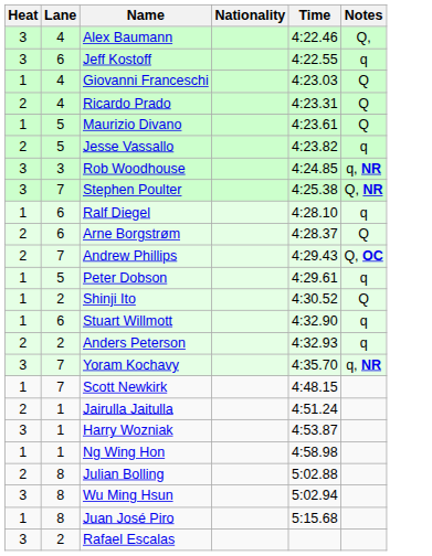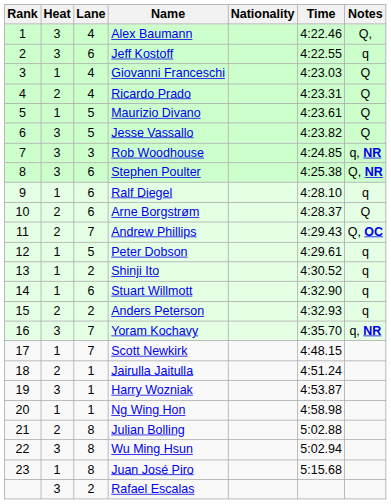 <table class="wikitable sortable" style="text-align:center">
 <tr>
+<th>Rank</th>
 <th>Heat</th>
 <th>Lane</th>
 <th>Name</th>
 <th>Nationality</th>
 <th>Time</th>
 <th>Notes</th>
 </tr>
 <tr bgcolor=#cfc>
+<td>1</td>
 <td>3</td>
 <td>4</td>
 <td align=left><a href='#'>Alex Baumann</a></td>
 <td align=left></td>
 <td>4:22.46</td>
 <td>Q, </td>
 </tr>
 <tr bgcolor=#cfc>
+<td>2</td>
 <td>3</td>
 <td>6</td>
 <td align=left><a href='#'>Jeff Kostoff</a></td>
 <td align=left></td>
 <td>4:22.55</td>
 <td>q</td>
 </tr>
 <tr bgcolor=#cfc>
+<td>3</td>
 <td>1</td>
 <td>4</td>
 <td align=left><a href='#'>Giovanni Franceschi</a></td>
 <td align=left></td>
 <td>4:23.03</td>
 <td>Q</td>
 </tr>
 <tr bgcolor=#cfc>
+<td>4</td>
 <td>2</td>
 <td>4</td>
 <td align=left><a href='#'>Ricardo Prado</a></td>
 <td align=left></td>
 <td>4:23.31</td>
 <td>Q</td>
 </tr>
 <tr bgcolor=#cfc>
+<td>5</td>
 <td>1</td>
 <td>5</td>
 <td align=left><a href='#'>Maurizio Divano</a></td>
 <td align=left></td>
 <td>4:23.61</td>
 <td>Q</td>
 </tr>
 <tr bgcolor=#cfc>
-<td>2</td>
+<td>6</td>
+<td>3</td>
 <td>5</td>
 <td align=left><a href='#'>Jesse Vassallo</a></td>
 <td align=left></td>
 <td>4:23.82</td>
-<td>q</td>
+<td>Q</td>
 </tr>
 <tr bgcolor=#cfc>
+<td>7</td>
 <td>3</td>
 <td>3</td>
 <td align=left><a href='#'>Rob Woodhouse</a></td>
 <td align=left></td>
 <td>4:24.85</td>
 <td>q, <strong><a href='#'>NR</a></strong></td>
 </tr>
 <tr bgcolor=#cfc>
+<td>8</td>
 <td>3</td>
-<td>7</td>
+<td>6</td>
 <td align=left><a href='#'>Stephen Poulter</a></td>
 <td align=left></td>
 <td>4:25.38</td>
 <td>Q, <strong><a href='#'>NR</a></strong></td>
 </tr>
 <tr bgcolor=e5ffe5>
+<td>9</td>
 <td>1</td>
 <td>6</td>
 <td align=left><a href='#'>Ralf Diegel</a></td>
 <td align=left></td>
 <td>4:28.10</td>
 <td>q</td>
 </tr>
 <tr bgcolor=e5ffe5>
+<td>10</td>
 <td>2</td>
 <td>6</td>
 <td align=left><a href='#'>Arne Borgstrøm</a></td>
 <td align=left></td>
 <td>4:28.37</td>
 <td>Q</td>
 </tr>
 <tr bgcolor=e5ffe5>
+<td>11</td>
 <td>2</td>
 <td>7</td>
 <td align=left><a href='#'>Andrew Phillips</a></td>
 <td align=left></td>
 <td>4:29.43</td>
 <td>Q, <strong><a href='#'>OC</a></strong></td>
 </tr>
 <tr bgcolor=e5ffe5>
+<td>12</td>
 <td>1</td>
 <td>5</td>
 <td align=left><a href='#'>Peter Dobson</a></td>
 <td align=left></td>
 <td>4:29.61</td>
 <td>q</td>
 </tr>
 <tr bgcolor=e5ffe5>
+<td>13</td>
 <td>1</td>
 <td>2</td>
 <td align=left><a href='#'>Shinji Ito</a></td>
 <td align=left></td>
 <td>4:30.52</td>
-<td>Q</td>
+<td>q</td>
 </tr>
 <tr bgcolor=e5ffe5>
+<td>14</td>
 <td>1</td>
 <td>6</td>
 <td align=left><a href='#'>Stuart Willmott</a></td>
 <td align=left></td>
 <td>4:32.90</td>
 <td>q</td>
 </tr>
 <tr bgcolor=e5ffe5>
+<td>15</td>
 <td>2</td>
 <td>2</td>
 <td align=left><a href='#'>Anders Peterson</a></td>
 <td align=left></td>
 <td>4:32.93</td>
 <td>q</td>
 </tr>
 <tr bgcolor=e5ffe5>
+<td>16</td>
 <td>3</td>
 <td>7</td>
 <td align=left><a href='#'>Yoram Kochavy</a></td>
 <td align=left></td>
 <td>4:35.70</td>
 <td>q, <strong><a href='#'>NR</a></strong></td>
 </tr>
 <tr>
+<td>17</td>
 <td>1</td>
 <td>7</td>
 <td align=left><a href='#'>Scott Newkirk</a></td>
 <td align=left></td>
 <td>4:48.15</td>
 <td></td>
 </tr>
 <tr>
+<td>18</td>
 <td>2</td>
 <td>1</td>
 <td align=left><a href='#'>Jairulla Jaitulla</a></td>
 <td align=left></td>
 <td>4:51.24</td>
 <td></td>
 </tr>
 <tr>
+<td>19</td>
 <td>3</td>
 <td>1</td>
 <td align=left><a href='#'>Harry Wozniak</a></td>
 <td align=left></td>
 <td>4:53.87</td>
 <td></td>
 </tr>
 <tr>
+<td>20</td>
 <td>1</td>
 <td>1</td>
 <td align=left><a href='#'>Ng Wing Hon</a></td>
 <td align=left></td>
 <td>4:58.98</td>
 <td></td>
 </tr>
 <tr>
+<td>21</td>
 <td>2</td>
 <td>8</td>
 <td align=left><a href='#'>Julian Bolling</a></td>
 <td align=left></td>
 <td>5:02.88</td>
 <td></td>
 </tr>
 <tr>
+<td>22</td>
 <td>3</td>
 <td>8</td>
 <td align=left><a href='#'>Wu Ming Hsun</a></td>
 <td align=left></td>
 <td>5:02.94</td>
 <td></td>
 </tr>
 <tr>
+<td>23</td>
 <td>1</td>
 <td>8</td>
 <td align=left><a href='#'>Juan José Piro</a></td>
 <td align=left></td>
 <td>5:15.68</td>
 <td></td>
 </tr>
 <tr>
+<td></td>
 <td>3</td>
 <td>2</td>
 <td align=left><a href='#'>Rafael Escalas</a></td>
 <td align=left></td>
 <td></td>
 <td></td>
 </tr>
 </table>
